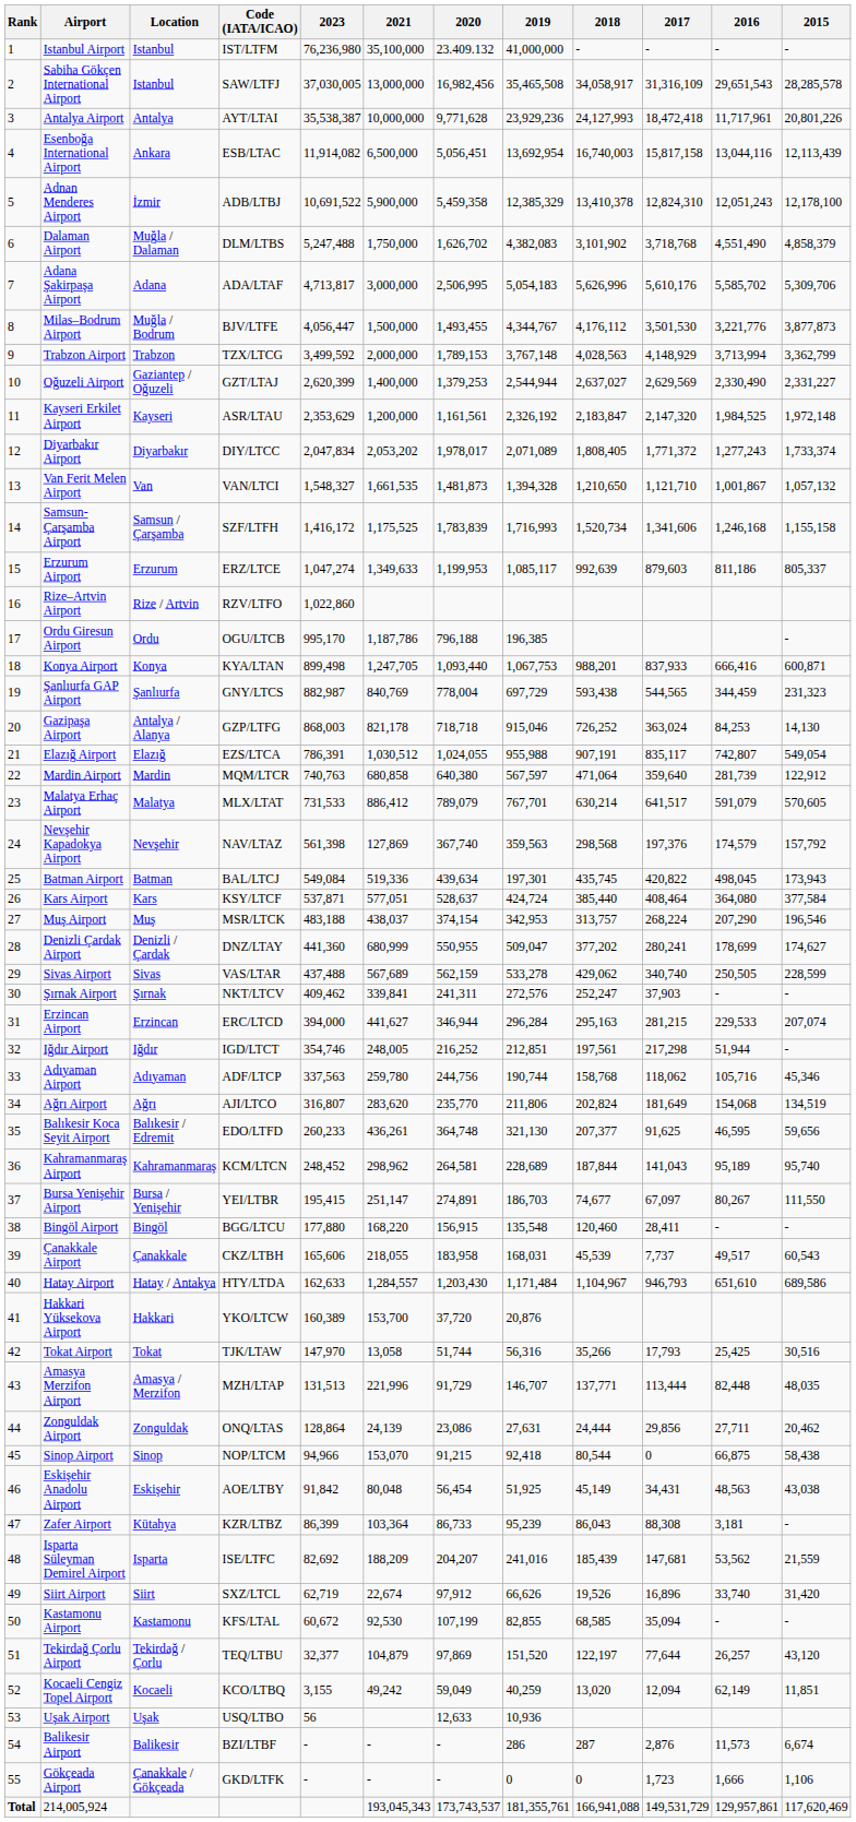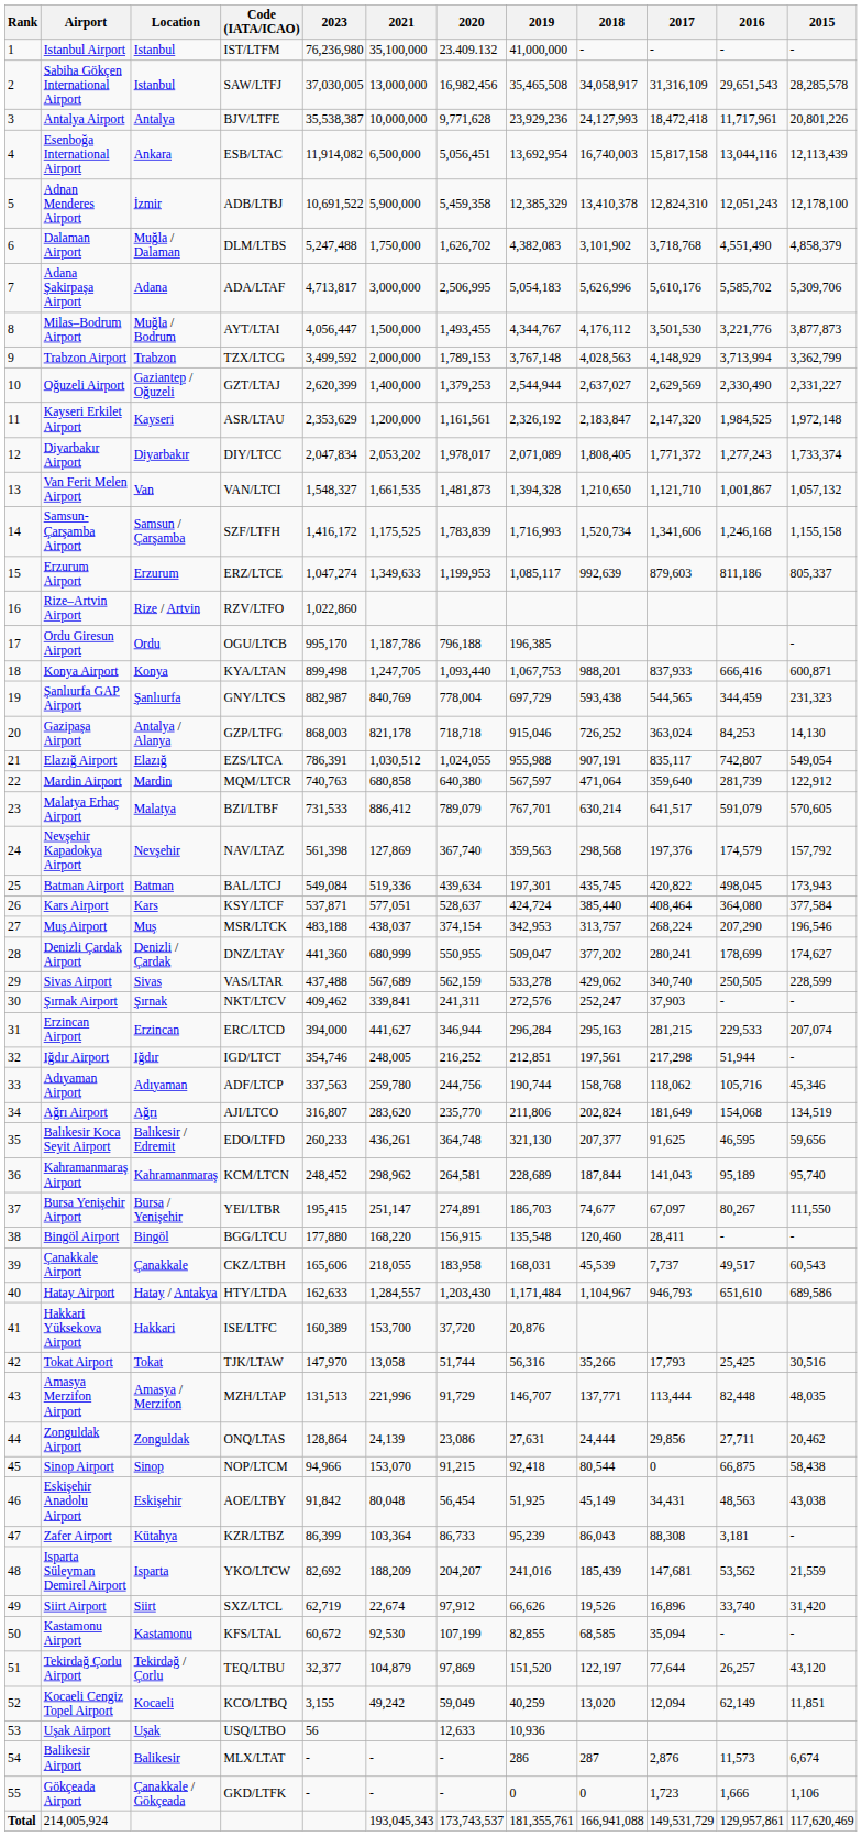 <table class="wikitable sortable">
 <tr>
 <th>Rank</th>
 <th>Airport</th>
 <th>Location</th>
 <th>Code<br>(IATA/ICAO)</th>
 <th>2023</th>
 <th>2021</th>
 <th>2020</th>
 <th>2019</th>
 <th>2018</th>
 <th>2017</th>
 <th>2016</th>
 <th>2015</th>
 </tr>
 <tr>
 <td>1</td>
 <td><a href='#'>Istanbul Airport</a></td>
 <td><a href='#'>Istanbul</a></td>
 <td>IST/LTFM</td>
 <td>76,236,980</td>
 <td>35,100,000</td>
 <td>23.409.132</td>
 <td>41,000,000</td>
 <td>-</td>
 <td>-</td>
 <td>-</td>
 <td>-</td>
 </tr>
 <tr>
 <td>2</td>
 <td><a href='#'>Sabiha Gökçen International Airport</a></td>
 <td><a href='#'>Istanbul</a></td>
 <td>SAW/LTFJ</td>
 <td>37,030,005</td>
 <td>13,000,000</td>
 <td>16,982,456</td>
 <td>35,465,508</td>
 <td>34,058,917</td>
 <td>31,316,109</td>
 <td>29,651,543</td>
 <td>28,285,578</td>
 </tr>
 <tr>
 <td>3</td>
 <td><a href='#'>Antalya Airport</a></td>
 <td><a href='#'>Antalya</a></td>
-<td>AYT/LTAI</td>
+<td>BJV/LTFE</td>
 <td>35,538,387</td>
 <td>10,000,000</td>
 <td>9,771,628</td>
 <td>23,929,236</td>
 <td>24,127,993</td>
 <td>18,472,418</td>
 <td>11,717,961</td>
 <td>20,801,226</td>
 </tr>
 <tr>
 <td>4</td>
 <td><a href='#'>Esenboğa International Airport</a></td>
 <td><a href='#'>Ankara</a></td>
 <td>ESB/LTAC</td>
 <td>11,914,082</td>
 <td>6,500,000</td>
 <td>5,056,451</td>
 <td>13,692,954</td>
 <td>16,740,003</td>
 <td>15,817,158</td>
 <td>13,044,116</td>
 <td>12,113,439</td>
 </tr>
 <tr>
 <td>5</td>
 <td><a href='#'>Adnan Menderes Airport</a></td>
 <td><a href='#'>İzmir</a></td>
 <td>ADB/LTBJ</td>
 <td>10,691,522</td>
 <td>5,900,000</td>
 <td>5,459,358</td>
 <td>12,385,329</td>
 <td>13,410,378</td>
 <td>12,824,310</td>
 <td>12,051,243</td>
 <td>12,178,100</td>
 </tr>
 <tr>
 <td>6</td>
 <td><a href='#'>Dalaman Airport</a></td>
 <td><a href='#'>Muğla</a> / <a href='#'>Dalaman</a></td>
 <td>DLM/LTBS</td>
 <td>5,247,488</td>
 <td>1,750,000</td>
 <td>1,626,702</td>
 <td>4,382,083</td>
 <td>3,101,902</td>
 <td>3,718,768</td>
 <td>4,551,490</td>
 <td>4,858,379</td>
 </tr>
 <tr>
 <td>7</td>
 <td><a href='#'>Adana Şakirpaşa Airport</a></td>
 <td><a href='#'>Adana</a></td>
 <td>ADA/LTAF</td>
 <td>4,713,817</td>
 <td>3,000,000</td>
 <td>2,506,995</td>
 <td>5,054,183</td>
 <td>5,626,996</td>
 <td>5,610,176</td>
 <td>5,585,702</td>
 <td>5,309,706</td>
 </tr>
 <tr>
 <td>8</td>
 <td><a href='#'>Milas–Bodrum Airport</a></td>
 <td><a href='#'>Muğla</a> / <a href='#'>Bodrum</a></td>
-<td>BJV/LTFE</td>
+<td>AYT/LTAI</td>
 <td>4,056,447</td>
 <td>1,500,000</td>
 <td>1,493,455</td>
 <td>4,344,767</td>
 <td>4,176,112</td>
 <td>3,501,530</td>
 <td>3,221,776</td>
 <td>3,877,873</td>
 </tr>
 <tr>
 <td>9</td>
 <td><a href='#'>Trabzon Airport</a></td>
 <td><a href='#'>Trabzon</a></td>
 <td>TZX/LTCG</td>
 <td>3,499,592</td>
 <td>2,000,000</td>
 <td>1,789,153</td>
 <td>3,767,148</td>
 <td>4,028,563</td>
 <td>4,148,929</td>
 <td>3,713,994</td>
 <td>3,362,799</td>
 </tr>
 <tr>
 <td>10</td>
 <td><a href='#'>Oğuzeli Airport</a></td>
 <td><a href='#'>Gaziantep</a> / <a href='#'>Oğuzeli</a></td>
 <td>GZT/LTAJ</td>
 <td>2,620,399</td>
 <td>1,400,000</td>
 <td>1,379,253</td>
 <td>2,544,944</td>
 <td>2,637,027</td>
 <td>2,629,569</td>
 <td>2,330,490</td>
 <td>2,331,227</td>
 </tr>
 <tr>
 <td>11</td>
 <td><a href='#'>Kayseri Erkilet Airport</a></td>
 <td><a href='#'>Kayseri</a></td>
 <td>ASR/LTAU</td>
 <td>2,353,629</td>
 <td>1,200,000</td>
 <td>1,161,561</td>
 <td>2,326,192</td>
 <td>2,183,847</td>
 <td>2,147,320</td>
 <td>1,984,525</td>
 <td>1,972,148</td>
 </tr>
 <tr>
 <td>12</td>
 <td><a href='#'>Diyarbakır Airport</a></td>
 <td><a href='#'>Diyarbakır</a></td>
 <td>DIY/LTCC</td>
 <td>2,047,834</td>
 <td>2,053,202</td>
 <td>1,978,017</td>
 <td>2,071,089</td>
 <td>1,808,405</td>
 <td>1,771,372</td>
 <td>1,277,243</td>
 <td>1,733,374</td>
 </tr>
 <tr>
 <td>13</td>
 <td><a href='#'>Van Ferit Melen Airport</a></td>
 <td><a href='#'>Van</a></td>
 <td>VAN/LTCI</td>
 <td>1,548,327</td>
 <td>1,661,535</td>
 <td>1,481,873</td>
 <td>1,394,328</td>
 <td>1,210,650</td>
 <td>1,121,710</td>
 <td>1,001,867</td>
 <td>1,057,132</td>
 </tr>
 <tr>
 <td>14</td>
 <td><a href='#'>Samsun-Çarşamba Airport</a></td>
 <td><a href='#'>Samsun</a> / <a href='#'>Çarşamba</a></td>
 <td>SZF/LTFH</td>
 <td>1,416,172</td>
 <td>1,175,525</td>
 <td>1,783,839</td>
 <td>1,716,993</td>
 <td>1,520,734</td>
 <td>1,341,606</td>
 <td>1,246,168</td>
 <td>1,155,158</td>
 </tr>
 <tr>
 <td>15</td>
 <td><a href='#'>Erzurum Airport</a></td>
 <td><a href='#'>Erzurum</a></td>
 <td>ERZ/LTCE</td>
 <td>1,047,274</td>
 <td>1,349,633</td>
 <td>1,199,953</td>
 <td>1,085,117</td>
 <td>992,639</td>
 <td>879,603</td>
 <td>811,186</td>
 <td>805,337</td>
 </tr>
 <tr>
 <td>16</td>
 <td><a href='#'>Rize–Artvin Airport</a></td>
 <td><a href='#'>Rize</a> / <a href='#'>Artvin</a></td>
 <td>RZV/LTFO</td>
 <td>1,022,860</td>
 <td></td>
 <td></td>
 <td></td>
 <td></td>
 <td></td>
 <td></td>
 <td></td>
 </tr>
 <tr>
 <td>17</td>
 <td><a href='#'>Ordu Giresun Airport</a></td>
 <td><a href='#'>Ordu</a></td>
 <td>OGU/LTCB</td>
 <td>995,170</td>
 <td>1,187,786</td>
 <td>796,188</td>
 <td>196,385</td>
 <td></td>
 <td></td>
 <td></td>
 <td>-</td>
 </tr>
 <tr>
 <td>18</td>
 <td><a href='#'>Konya Airport</a></td>
 <td><a href='#'>Konya</a></td>
 <td>KYA/LTAN</td>
 <td>899,498</td>
 <td>1,247,705</td>
 <td>1,093,440</td>
 <td>1,067,753</td>
 <td>988,201</td>
 <td>837,933</td>
 <td>666,416</td>
 <td>600,871</td>
 </tr>
 <tr>
 <td>19</td>
 <td><a href='#'>Şanlıurfa GAP Airport</a></td>
 <td><a href='#'>Şanlıurfa</a></td>
 <td>GNY/LTCS</td>
 <td>882,987</td>
 <td>840,769</td>
 <td>778,004</td>
 <td>697,729</td>
 <td>593,438</td>
 <td>544,565</td>
 <td>344,459</td>
 <td>231,323</td>
 </tr>
 <tr>
 <td>20</td>
 <td><a href='#'>Gazipaşa Airport</a></td>
 <td><a href='#'>Antalya</a> / <a href='#'>Alanya</a></td>
 <td>GZP/LTFG</td>
 <td>868,003</td>
 <td>821,178</td>
 <td>718,718</td>
 <td>915,046</td>
 <td>726,252</td>
 <td>363,024</td>
 <td>84,253</td>
 <td>14,130</td>
 </tr>
 <tr>
 <td>21</td>
 <td><a href='#'>Elazığ Airport</a></td>
 <td><a href='#'>Elazığ</a></td>
 <td>EZS/LTCA</td>
 <td>786,391</td>
 <td>1,030,512</td>
 <td>1,024,055</td>
 <td>955,988</td>
 <td>907,191</td>
 <td>835,117</td>
 <td>742,807</td>
 <td>549,054</td>
 </tr>
 <tr>
 <td>22</td>
 <td><a href='#'>Mardin Airport</a></td>
 <td><a href='#'>Mardin</a></td>
 <td>MQM/LTCR</td>
 <td>740,763</td>
 <td>680,858</td>
 <td>640,380</td>
 <td>567,597</td>
 <td>471,064</td>
 <td>359,640</td>
 <td>281,739</td>
 <td>122,912</td>
 </tr>
 <tr>
 <td>23</td>
 <td><a href='#'>Malatya Erhaç Airport</a></td>
 <td><a href='#'>Malatya</a></td>
-<td>MLX/LTAT</td>
+<td>BZI/LTBF</td>
 <td>731,533</td>
 <td>886,412</td>
 <td>789,079</td>
 <td>767,701</td>
 <td>630,214</td>
 <td>641,517</td>
 <td>591,079</td>
 <td>570,605</td>
 </tr>
 <tr>
 <td>24</td>
 <td><a href='#'>Nevşehir Kapadokya Airport</a></td>
 <td><a href='#'>Nevşehir</a></td>
 <td>NAV/LTAZ</td>
 <td>561,398</td>
 <td>127,869</td>
 <td>367,740</td>
 <td>359,563</td>
 <td>298,568</td>
 <td>197,376</td>
 <td>174,579</td>
 <td>157,792</td>
 </tr>
 <tr>
 <td>25</td>
 <td><a href='#'>Batman Airport</a></td>
 <td><a href='#'>Batman</a></td>
 <td>BAL/LTCJ</td>
 <td>549,084</td>
 <td>519,336</td>
 <td>439,634</td>
 <td>197,301</td>
 <td>435,745</td>
 <td>420,822</td>
 <td>498,045</td>
 <td>173,943</td>
 </tr>
 <tr>
 <td>26</td>
 <td><a href='#'>Kars Airport</a></td>
 <td><a href='#'>Kars</a></td>
 <td>KSY/LTCF</td>
 <td>537,871</td>
 <td>577,051</td>
 <td>528,637</td>
 <td>424,724</td>
 <td>385,440</td>
 <td>408,464</td>
 <td>364,080</td>
 <td>377,584</td>
 </tr>
 <tr>
 <td>27</td>
 <td><a href='#'>Muş Airport</a></td>
 <td><a href='#'>Muş</a></td>
 <td>MSR/LTCK</td>
 <td>483,188</td>
 <td>438,037</td>
 <td>374,154</td>
 <td>342,953</td>
 <td>313,757</td>
 <td>268,224</td>
 <td>207,290</td>
 <td>196,546</td>
 </tr>
 <tr>
 <td>28</td>
 <td><a href='#'>Denizli Çardak Airport</a></td>
 <td><a href='#'>Denizli</a> / <a href='#'>Çardak</a></td>
 <td>DNZ/LTAY</td>
 <td>441,360</td>
 <td>680,999</td>
 <td>550,955</td>
 <td>509,047</td>
 <td>377,202</td>
 <td>280,241</td>
 <td>178,699</td>
 <td>174,627</td>
 </tr>
 <tr>
 <td>29</td>
 <td><a href='#'>Sivas Airport</a></td>
 <td><a href='#'>Sivas</a></td>
 <td>VAS/LTAR</td>
 <td>437,488</td>
 <td>567,689</td>
 <td>562,159</td>
 <td>533,278</td>
 <td>429,062</td>
 <td>340,740</td>
 <td>250,505</td>
 <td>228,599</td>
 </tr>
 <tr>
 <td>30</td>
 <td><a href='#'>Şırnak Airport</a></td>
 <td><a href='#'>Şırnak</a></td>
 <td>NKT/LTCV</td>
 <td>409,462</td>
 <td>339,841</td>
 <td>241,311</td>
 <td>272,576</td>
 <td>252,247</td>
 <td>37,903</td>
 <td>-</td>
 <td>-</td>
 </tr>
 <tr>
 <td>31</td>
 <td><a href='#'>Erzincan Airport</a></td>
 <td><a href='#'>Erzincan</a></td>
 <td>ERC/LTCD</td>
 <td>394,000</td>
 <td>441,627</td>
 <td>346,944</td>
 <td>296,284</td>
 <td>295,163</td>
 <td>281,215</td>
 <td>229,533</td>
 <td>207,074</td>
 </tr>
 <tr>
 <td>32</td>
 <td><a href='#'>Iğdır Airport</a></td>
 <td><a href='#'>Iğdır</a></td>
 <td>IGD/LTCT</td>
 <td>354,746</td>
 <td>248,005</td>
 <td>216,252</td>
 <td>212,851</td>
 <td>197,561</td>
 <td>217,298</td>
 <td>51,944</td>
 <td>-</td>
 </tr>
 <tr>
 <td>33</td>
 <td><a href='#'>Adıyaman Airport</a></td>
 <td><a href='#'>Adıyaman</a></td>
 <td>ADF/LTCP</td>
 <td>337,563</td>
 <td>259,780</td>
 <td>244,756</td>
 <td>190,744</td>
 <td>158,768</td>
 <td>118,062</td>
 <td>105,716</td>
 <td>45,346</td>
 </tr>
 <tr>
 <td>34</td>
 <td><a href='#'>Ağrı Airport</a></td>
 <td><a href='#'>Ağrı</a></td>
 <td>AJI/LTCO</td>
 <td>316,807</td>
 <td>283,620</td>
 <td>235,770</td>
 <td>211,806</td>
 <td>202,824</td>
 <td>181,649</td>
 <td>154,068</td>
 <td>134,519</td>
 </tr>
 <tr>
 <td>35</td>
 <td><a href='#'>Balıkesir Koca Seyit Airport</a></td>
 <td><a href='#'>Balıkesir</a> / <a href='#'>Edremit</a></td>
 <td>EDO/LTFD</td>
 <td>260,233</td>
 <td>436,261</td>
 <td>364,748</td>
 <td>321,130</td>
 <td>207,377</td>
 <td>91,625</td>
 <td>46,595</td>
 <td>59,656</td>
 </tr>
 <tr>
 <td>36</td>
 <td><a href='#'>Kahramanmaraş Airport</a></td>
 <td><a href='#'>Kahramanmaraş</a></td>
 <td>KCM/LTCN</td>
 <td>248,452</td>
 <td>298,962</td>
 <td>264,581</td>
 <td>228,689</td>
 <td>187,844</td>
 <td>141,043</td>
 <td>95,189</td>
 <td>95,740</td>
 </tr>
 <tr>
 <td>37</td>
 <td><a href='#'>Bursa Yenişehir Airport</a></td>
 <td><a href='#'>Bursa</a> / <a href='#'>Yenişehir</a></td>
 <td>YEI/LTBR</td>
 <td>195,415</td>
 <td>251,147</td>
 <td>274,891</td>
 <td>186,703</td>
 <td>74,677</td>
 <td>67,097</td>
 <td>80,267</td>
 <td>111,550</td>
 </tr>
 <tr>
 <td>38</td>
 <td><a href='#'>Bingöl Airport</a></td>
 <td><a href='#'>Bingöl</a></td>
 <td>BGG/LTCU</td>
 <td>177,880</td>
 <td>168,220</td>
 <td>156,915</td>
 <td>135,548</td>
 <td>120,460</td>
 <td>28,411</td>
 <td>-</td>
 <td>-</td>
 </tr>
 <tr>
 <td>39</td>
 <td><a href='#'>Çanakkale Airport</a></td>
 <td><a href='#'>Çanakkale</a></td>
 <td>CKZ/LTBH</td>
 <td>165,606</td>
 <td>218,055</td>
 <td>183,958</td>
 <td>168,031</td>
 <td>45,539</td>
 <td>7,737</td>
 <td>49,517</td>
 <td>60,543</td>
 </tr>
 <tr>
 <td>40</td>
 <td><a href='#'>Hatay Airport</a></td>
 <td><a href='#'>Hatay</a> / <a href='#'>Antakya</a></td>
 <td>HTY/LTDA</td>
 <td>162,633</td>
 <td>1,284,557</td>
 <td>1,203,430</td>
 <td>1,171,484</td>
 <td>1,104,967</td>
 <td>946,793</td>
 <td>651,610</td>
 <td>689,586</td>
 </tr>
 <tr>
 <td>41</td>
 <td><a href='#'>Hakkari Yüksekova Airport</a></td>
 <td><a href='#'>Hakkari</a></td>
-<td>YKO/LTCW</td>
+<td>ISE/LTFC</td>
 <td>160,389</td>
 <td>153,700</td>
 <td>37,720</td>
 <td>20,876</td>
 <td></td>
 <td></td>
 <td></td>
 <td></td>
 </tr>
 <tr>
 <td>42</td>
 <td><a href='#'>Tokat Airport</a></td>
 <td><a href='#'>Tokat</a></td>
 <td>TJK/LTAW</td>
 <td>147,970</td>
 <td>13,058</td>
 <td>51,744</td>
 <td>56,316</td>
 <td>35,266</td>
 <td>17,793</td>
 <td>25,425</td>
 <td>30,516</td>
 </tr>
 <tr>
 <td>43</td>
 <td><a href='#'>Amasya Merzifon Airport</a></td>
 <td><a href='#'>Amasya</a> / <a href='#'>Merzifon</a></td>
 <td>MZH/LTAP</td>
 <td>131,513</td>
 <td>221,996</td>
 <td>91,729</td>
 <td>146,707</td>
 <td>137,771</td>
 <td>113,444</td>
 <td>82,448</td>
 <td>48,035</td>
 </tr>
 <tr>
 <td>44</td>
 <td><a href='#'>Zonguldak Airport</a></td>
 <td><a href='#'>Zonguldak</a></td>
 <td>ONQ/LTAS</td>
 <td>128,864</td>
 <td>24,139</td>
 <td>23,086</td>
 <td>27,631</td>
 <td>24,444</td>
 <td>29,856</td>
 <td>27,711</td>
 <td>20,462</td>
 </tr>
 <tr>
 <td>45</td>
 <td><a href='#'>Sinop Airport</a></td>
 <td><a href='#'>Sinop</a></td>
 <td>NOP/LTCM</td>
 <td>94,966</td>
 <td>153,070</td>
 <td>91,215</td>
 <td>92,418</td>
 <td>80,544</td>
 <td>0</td>
 <td>66,875</td>
 <td>58,438</td>
 </tr>
 <tr>
 <td>46</td>
 <td><a href='#'>Eskişehir Anadolu Airport</a></td>
 <td><a href='#'>Eskişehir</a></td>
 <td>AOE/LTBY</td>
 <td>91,842</td>
 <td>80,048</td>
 <td>56,454</td>
 <td>51,925</td>
 <td>45,149</td>
 <td>34,431</td>
 <td>48,563</td>
 <td>43,038</td>
 </tr>
 <tr>
 <td>47</td>
 <td><a href='#'>Zafer Airport</a></td>
 <td><a href='#'>Kütahya</a></td>
 <td>KZR/LTBZ</td>
 <td>86,399</td>
 <td>103,364</td>
 <td>86,733</td>
 <td>95,239</td>
 <td>86,043</td>
 <td>88,308</td>
 <td>3,181</td>
 <td>-</td>
 </tr>
 <tr>
 <td>48</td>
 <td><a href='#'>Isparta Süleyman Demirel Airport</a></td>
 <td><a href='#'>Isparta</a></td>
-<td>ISE/LTFC</td>
+<td>YKO/LTCW</td>
 <td>82,692</td>
 <td>188,209</td>
 <td>204,207</td>
 <td>241,016</td>
 <td>185,439</td>
 <td>147,681</td>
 <td>53,562</td>
 <td>21,559</td>
 </tr>
 <tr>
 <td>49</td>
 <td><a href='#'>Siirt Airport</a></td>
 <td><a href='#'>Siirt</a></td>
 <td>SXZ/LTCL</td>
 <td>62,719</td>
 <td>22,674</td>
 <td>97,912</td>
 <td>66,626</td>
 <td>19,526</td>
 <td>16,896</td>
 <td>33,740</td>
 <td>31,420</td>
 </tr>
 <tr>
 <td>50</td>
 <td><a href='#'>Kastamonu Airport</a></td>
 <td><a href='#'>Kastamonu</a></td>
 <td>KFS/LTAL</td>
 <td>60,672</td>
 <td>92,530</td>
 <td>107,199</td>
 <td>82,855</td>
 <td>68,585</td>
 <td>35,094</td>
 <td>-</td>
 <td>-</td>
 </tr>
 <tr>
 <td>51</td>
 <td><a href='#'>Tekirdağ Çorlu Airport</a></td>
 <td><a href='#'>Tekirdağ</a> / <a href='#'>Çorlu</a></td>
 <td>TEQ/LTBU</td>
 <td>32,377</td>
 <td>104,879</td>
 <td>97,869</td>
 <td>151,520</td>
 <td>122,197</td>
 <td>77,644</td>
 <td>26,257</td>
 <td>43,120</td>
 </tr>
 <tr>
 <td>52</td>
 <td><a href='#'>Kocaeli Cengiz Topel Airport</a></td>
 <td><a href='#'>Kocaeli</a></td>
 <td>KCO/LTBQ</td>
 <td>3,155</td>
 <td>49,242</td>
 <td>59,049</td>
 <td>40,259</td>
 <td>13,020</td>
 <td>12,094</td>
 <td>62,149</td>
 <td>11,851</td>
 </tr>
 <tr>
 <td>53</td>
 <td><a href='#'>Uşak Airport</a></td>
 <td><a href='#'>Uşak</a></td>
 <td>USQ/LTBO</td>
 <td>56</td>
 <td></td>
 <td>12,633</td>
 <td>10,936</td>
 <td></td>
 <td></td>
 <td></td>
 <td></td>
 </tr>
 <tr>
 <td>54</td>
 <td><a href='#'>Balikesir Airport</a></td>
 <td><a href='#'>Balikesir</a></td>
-<td>BZI/LTBF</td>
+<td>MLX/LTAT</td>
 <td>-</td>
 <td>-</td>
 <td>-</td>
 <td>286</td>
 <td>287</td>
 <td>2,876</td>
 <td>11,573</td>
 <td>6,674</td>
 </tr>
 <tr>
 <td>55</td>
 <td><a href='#'>Gökçeada Airport</a></td>
 <td><a href='#'>Çanakkale</a> / <a href='#'>Gökçeada</a></td>
 <td>GKD/LTFK</td>
 <td>-</td>
 <td>-</td>
 <td>-</td>
 <td>0</td>
 <td>0</td>
 <td>1,723</td>
 <td>1,666</td>
 <td>1,106</td>
 </tr>
 <tr>
 <td><strong>Total</strong></td>
 <td>214,005,924</td>
 <td></td>
 <td></td>
 <td></td>
 <td>193,045,343</td>
 <td>173,743,537</td>
 <td>181,355,761</td>
 <td>166,941,088</td>
 <td>149,531,729</td>
 <td>129,957,861</td>
 <td>117,620,469</td>
 </tr>
 </table>
